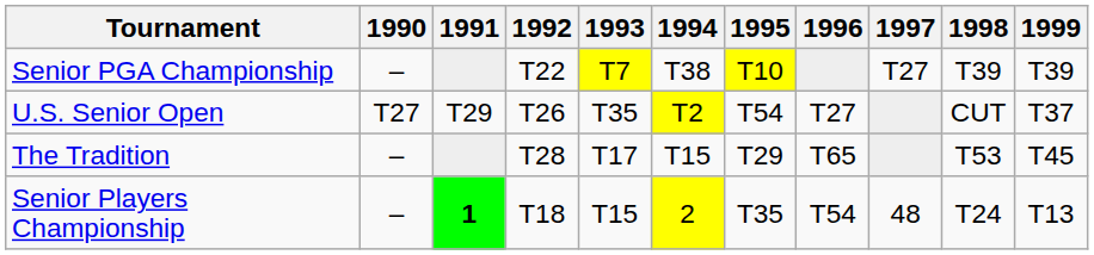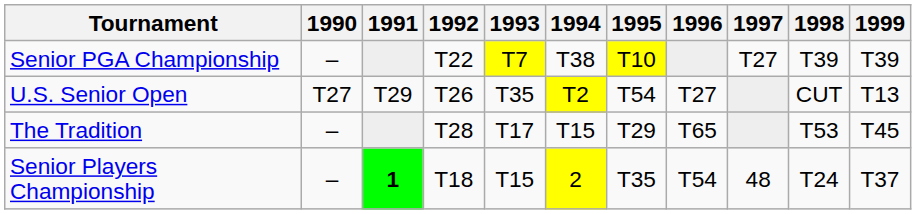 <table class="wikitable" style="font-size:95%;text-align:center;">
 <tr>
 <th>Tournament</th>
 <th>1990</th>
 <th>1991</th>
 <th>1992</th>
 <th>1993</th>
 <th>1994</th>
 <th>1995</th>
 <th>1996</th>
 <th>1997</th>
 <th>1998</th>
 <th>1999</th>
 </tr>
 <tr>
 <td align=left><a href='#'>Senior PGA Championship</a></td>
 <td>–</td>
 <td style="background:#eeeeee;"></td>
 <td>T22</td>
 <td style="background:yellow;">T7</td>
 <td>T38</td>
 <td style="background:yellow;">T10</td>
 <td style="background:#eeeeee;"></td>
 <td>T27</td>
 <td>T39</td>
 <td>T39</td>
 </tr>
 <tr>
 <td align=left><a href='#'>U.S. Senior Open</a></td>
 <td>T27</td>
 <td>T29</td>
 <td>T26</td>
 <td>T35</td>
 <td style="background:yellow;">T2</td>
 <td>T54</td>
 <td>T27</td>
 <td style="background:#eeeeee;"></td>
 <td>CUT</td>
-<td>T37</td>
+<td>T13</td>
 </tr>
 <tr>
 <td align=left><a href='#'>The Tradition</a></td>
 <td>–</td>
 <td style="background:#eeeeee;"></td>
 <td>T28</td>
 <td>T17</td>
 <td>T15</td>
 <td>T29</td>
 <td>T65</td>
 <td style="background:#eeeeee;"></td>
 <td>T53</td>
 <td>T45</td>
 </tr>
 <tr>
 <td align=left><a href='#'>Senior Players Championship</a></td>
 <td>–</td>
 <td style="background:lime;"><strong>1</strong></td>
 <td>T18</td>
 <td>T15</td>
 <td style="background:yellow;">2</td>
 <td>T35</td>
 <td>T54</td>
 <td>48</td>
 <td>T24</td>
-<td>T13</td>
+<td>T37</td>
 </tr>
 </table>
